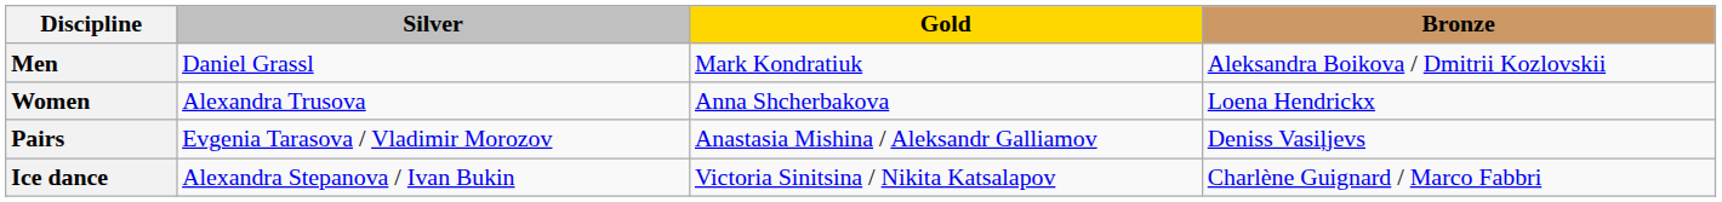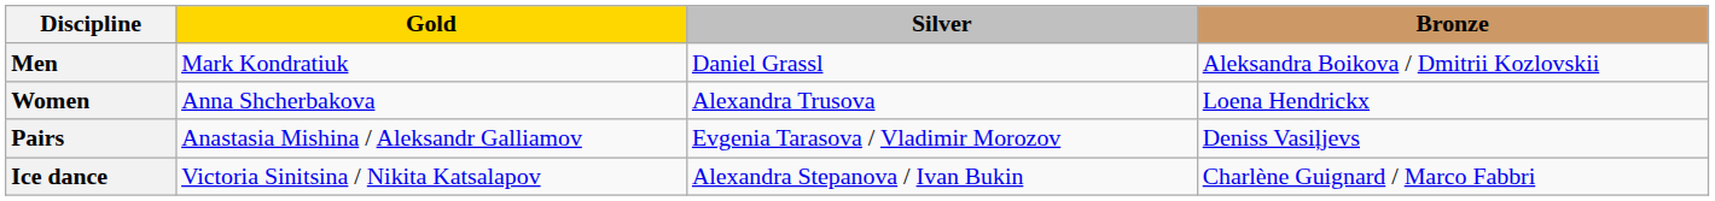 <table class="wikitable unsortable" style="text-align:left; width:90%;">
 <tr>
 <th scope="col" style="text-align:center; width:10%">Discipline</th>
+<td scope="col" style="text-align:center; width:30%; background:gold"><strong>Gold</strong></td>
 <td scope="col" style="text-align:center; width:30%; background:silver"><strong>Silver</strong></td>
-<td scope="col" style="text-align:center; width:30%; background:gold"><strong>Gold</strong></td>
 <td scope="col" style="text-align:center; width:30%; background:#c96"><strong>Bronze</strong></td>
 </tr>
 <tr>
 <th scope="row" style="text-align:left">Men</th>
+<td> <a href='#'>Mark Kondratiuk</a></td>
 <td> <a href='#'>Daniel Grassl</a></td>
-<td> <a href='#'>Mark Kondratiuk</a></td>
 <td> <a href='#'>Aleksandra Boikova</a> / <a href='#'>Dmitrii Kozlovskii</a></td>
 </tr>
 <tr>
 <th scope="row" style="text-align:left">Women</th>
+<td> <a href='#'>Anna Shcherbakova</a></td>
 <td> <a href='#'>Alexandra Trusova</a></td>
-<td> <a href='#'>Anna Shcherbakova</a></td>
 <td> <a href='#'>Loena Hendrickx</a></td>
 </tr>
 <tr>
 <th scope="row" style="text-align:left">Pairs</th>
+<td> <a href='#'>Anastasia Mishina</a> / <a href='#'>Aleksandr Galliamov</a></td>
 <td> <a href='#'>Evgenia Tarasova</a> / <a href='#'>Vladimir Morozov</a></td>
-<td> <a href='#'>Anastasia Mishina</a> / <a href='#'>Aleksandr Galliamov</a></td>
 <td> <a href='#'>Deniss Vasiļjevs</a></td>
 </tr>
 <tr>
 <th scope="row" style="text-align:left">Ice dance</th>
+<td> <a href='#'>Victoria Sinitsina</a> / <a href='#'>Nikita Katsalapov</a></td>
 <td> <a href='#'>Alexandra Stepanova</a> / <a href='#'>Ivan Bukin</a></td>
-<td> <a href='#'>Victoria Sinitsina</a> / <a href='#'>Nikita Katsalapov</a></td>
 <td> <a href='#'>Charlène Guignard</a> / <a href='#'>Marco Fabbri</a></td>
 </tr>
 </table>
